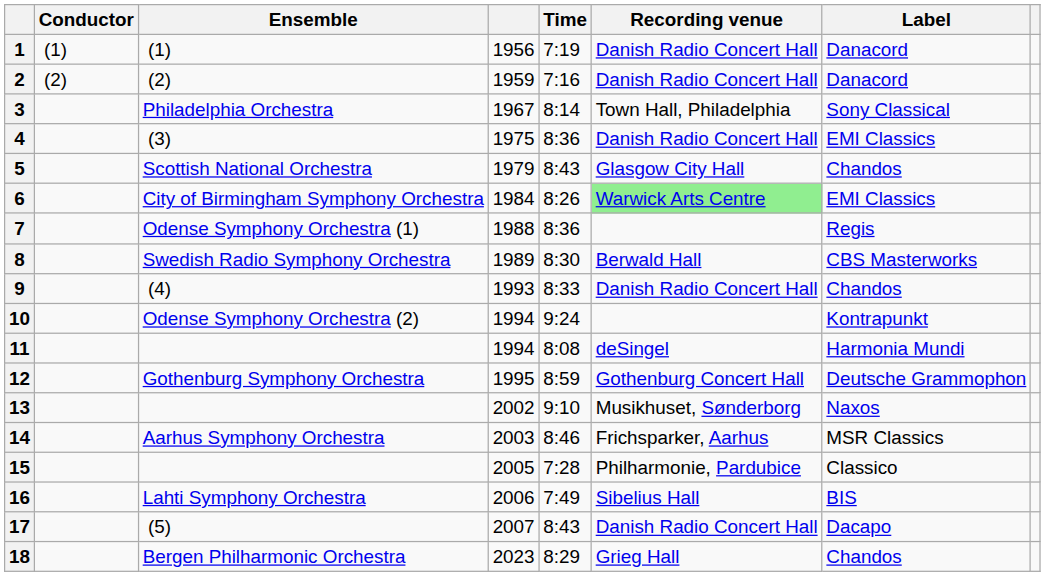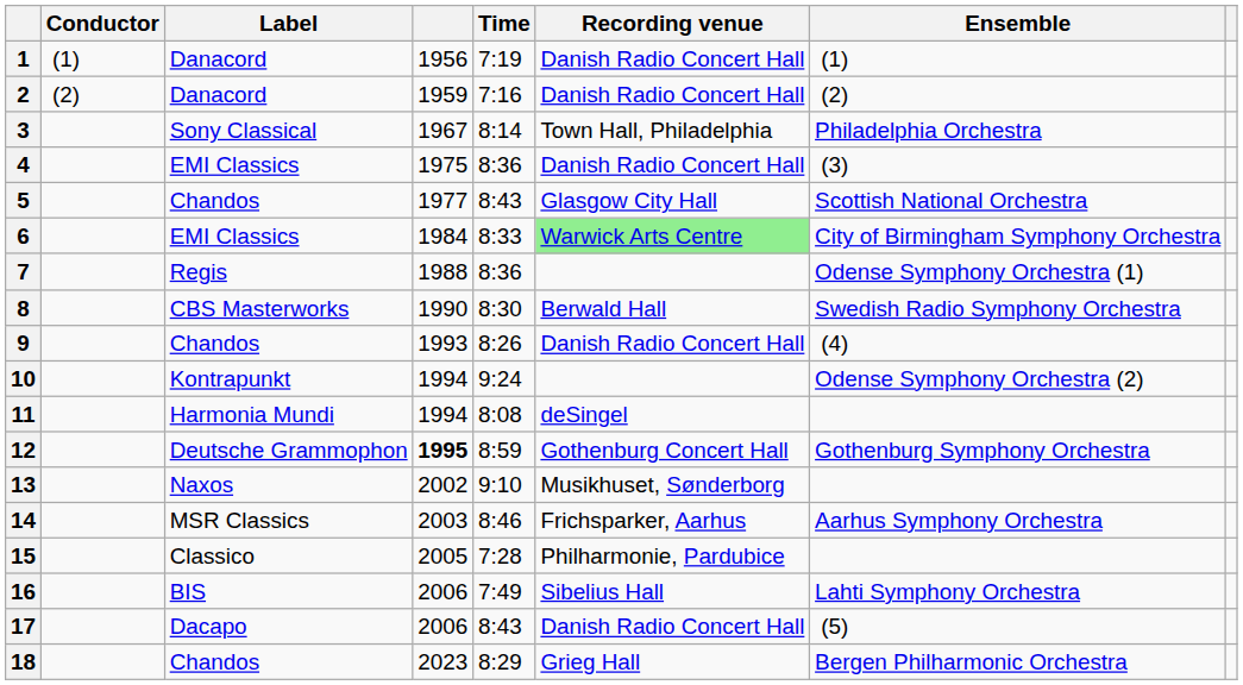 <table class="wikitable sortable" style="margin-right:0; font-size:95%">
 <tr>
 <th scope="col"></th>
 <th scope="col">Conductor</th>
-<th scope="col">Ensemble</th>
+<th scope="col">Label</th>
 <th scope="col"></th>
 <th scope="col">Time</th>
 <th scope="col">Recording venue</th>
-<th scope="col">Label</th>
+<th scope="col">Ensemble</th>
 <th scope="col"class="unsortable"></th>
 </tr>
 <tr>
 <th scope="row">1</th>
 <td> (1)</td>
-<td> (1)</td>
+<td><a href='#'>Danacord</a></td>
 <td>1956</td>
 <td>7:19</td>
 <td><a href='#'>Danish Radio Concert Hall</a></td>
-<td><a href='#'>Danacord</a></td>
+<td> (1)</td>
 <td></td>
 </tr>
 <tr>
 <th scope="row">2</th>
 <td> (2)</td>
-<td> (2)</td>
+<td><a href='#'>Danacord</a></td>
 <td>1959</td>
 <td>7:16</td>
 <td><a href='#'>Danish Radio Concert Hall</a></td>
-<td><a href='#'>Danacord</a></td>
+<td> (2)</td>
 <td></td>
 </tr>
 <tr>
 <th scope="row">3</th>
 <td></td>
-<td><a href='#'>Philadelphia Orchestra</a></td>
+<td><a href='#'>Sony Classical</a></td>
 <td>1967</td>
 <td>8:14</td>
 <td>Town Hall, Philadelphia</td>
-<td><a href='#'>Sony Classical</a></td>
+<td><a href='#'>Philadelphia Orchestra</a></td>
 <td></td>
 </tr>
 <tr>
 <th scope="row">4</th>
 <td></td>
-<td> (3)</td>
+<td><a href='#'>EMI Classics</a></td>
 <td>1975</td>
 <td>8:36</td>
 <td><a href='#'>Danish Radio Concert Hall</a></td>
-<td><a href='#'>EMI Classics</a></td>
+<td> (3)</td>
 <td></td>
 </tr>
 <tr>
 <th scope="row">5</th>
 <td></td>
-<td><a href='#'>Scottish National Orchestra</a></td>
-<td>1979</td>
+<td><a href='#'>Chandos</a></td>
+<td>1977</td>
 <td>8:43</td>
 <td><a href='#'>Glasgow City Hall</a></td>
-<td><a href='#'>Chandos</a></td>
+<td><a href='#'>Scottish National Orchestra</a></td>
 <td></td>
 </tr>
 <tr>
 <th scope="row">6</th>
 <td></td>
+<td><a href='#'>EMI Classics</a></td>
+<td>1984</td>
+<td>8:33</td>
+<td style="background: lightgreen;"><a href='#'>Warwick Arts Centre</a></td>
 <td><a href='#'>City of Birmingham Symphony Orchestra</a></td>
-<td>1984</td>
-<td>8:26</td>
-<td style="background: lightgreen;"><a href='#'>Warwick Arts Centre</a></td>
-<td><a href='#'>EMI Classics</a></td>
 <td></td>
 </tr>
 <tr>
 <th scope="row">7</th>
 <td></td>
-<td><a href='#'>Odense Symphony Orchestra</a> (1)</td>
+<td><a href='#'>Regis</a></td>
 <td>1988</td>
 <td>8:36</td>
 <td></td>
-<td><a href='#'>Regis</a></td>
+<td><a href='#'>Odense Symphony Orchestra</a> (1)</td>
 <td></td>
 </tr>
 <tr>
 <th scope="row">8</th>
 <td></td>
-<td><a href='#'>Swedish Radio Symphony Orchestra</a></td>
-<td>1989</td>
+<td><a href='#'>CBS Masterworks</a></td>
+<td>1990</td>
 <td>8:30</td>
 <td><a href='#'>Berwald Hall</a></td>
-<td><a href='#'>CBS Masterworks</a></td>
+<td><a href='#'>Swedish Radio Symphony Orchestra</a></td>
 <td></td>
 </tr>
 <tr>
 <th scope="row">9</th>
 <td></td>
+<td><a href='#'>Chandos</a></td>
+<td>1993</td>
+<td>8:26</td>
+<td><a href='#'>Danish Radio Concert Hall</a></td>
 <td> (4)</td>
-<td>1993</td>
-<td>8:33</td>
-<td><a href='#'>Danish Radio Concert Hall</a></td>
-<td><a href='#'>Chandos</a></td>
 <td {{center></td>
 </tr>
 <tr>
 <th scope="row">10</th>
 <td></td>
-<td><a href='#'>Odense Symphony Orchestra</a> (2)</td>
+<td><a href='#'>Kontrapunkt</a></td>
 <td>1994</td>
 <td>9:24</td>
 <td></td>
-<td><a href='#'>Kontrapunkt</a></td>
+<td><a href='#'>Odense Symphony Orchestra</a> (2)</td>
 <td></td>
 </tr>
 <tr>
 <th scope="row">11</th>
 <td></td>
-<td></td>
+<td><a href='#'>Harmonia Mundi</a></td>
 <td>1994</td>
 <td>8:08</td>
 <td><a href='#'>deSingel</a></td>
-<td><a href='#'>Harmonia Mundi</a></td>
+<td></td>
 <td></td>
 </tr>
 <tr>
 <th scope="row">12</th>
 <td></td>
-<td><a href='#'>Gothenburg Symphony Orchestra</a></td>
-<td>1995</td>
+<td><a href='#'>Deutsche Grammophon</a></td>
+<td><strong>1995</strong></td>
 <td>8:59</td>
 <td><a href='#'>Gothenburg Concert Hall</a></td>
-<td><a href='#'>Deutsche Grammophon</a></td>
+<td><a href='#'>Gothenburg Symphony Orchestra</a></td>
 <td></td>
 </tr>
 <tr>
 <th scope="row">13</th>
 <td></td>
-<td></td>
+<td><a href='#'>Naxos</a></td>
 <td>2002</td>
 <td>9:10</td>
 <td>Musikhuset, <a href='#'>Sønderborg</a></td>
-<td><a href='#'>Naxos</a></td>
+<td></td>
 <td></td>
 </tr>
 <tr>
 <th scope="row">14</th>
 <td></td>
-<td><a href='#'>Aarhus Symphony Orchestra</a></td>
+<td>MSR Classics</td>
 <td>2003</td>
 <td>8:46</td>
 <td>Frichsparker, <a href='#'>Aarhus</a></td>
-<td>MSR Classics</td>
+<td><a href='#'>Aarhus Symphony Orchestra</a></td>
 <td></td>
 </tr>
 <tr>
 <th scope="row">15</th>
 <td></td>
-<td></td>
+<td>Classico</td>
 <td>2005</td>
 <td>7:28</td>
 <td>Philharmonie, <a href='#'>Pardubice</a></td>
-<td>Classico</td>
+<td></td>
 <td></td>
 </tr>
 <tr>
 <th scope="row">16</th>
 <td></td>
-<td><a href='#'>Lahti Symphony Orchestra</a></td>
+<td><a href='#'>BIS</a></td>
 <td>2006</td>
 <td>7:49</td>
 <td><a href='#'>Sibelius Hall</a></td>
-<td><a href='#'>BIS</a></td>
+<td><a href='#'>Lahti Symphony Orchestra</a></td>
 <td></td>
 </tr>
 <tr>
 <th scope="row">17</th>
 <td></td>
-<td> (5)</td>
-<td>2007</td>
+<td><a href='#'>Dacapo</a></td>
+<td>2006</td>
 <td>8:43</td>
 <td><a href='#'>Danish Radio Concert Hall</a></td>
-<td><a href='#'>Dacapo</a></td>
+<td> (5)</td>
 <td></td>
 </tr>
 <tr>
 <th scope="row">18</th>
 <td></td>
-<td><a href='#'>Bergen Philharmonic Orchestra</a></td>
+<td><a href='#'>Chandos</a></td>
 <td>2023</td>
 <td>8:29</td>
 <td><a href='#'>Grieg Hall</a></td>
-<td><a href='#'>Chandos</a></td>
+<td><a href='#'>Bergen Philharmonic Orchestra</a></td>
 <td {{center></td>
 </tr>
 </table>
